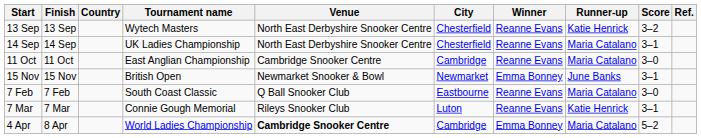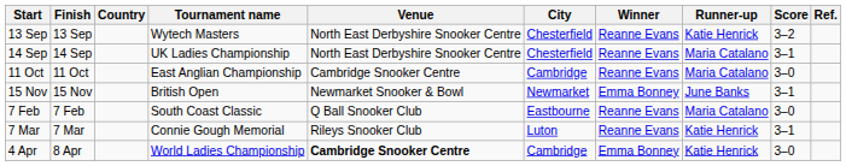 <table class="wikitable sortable" style="font-size: 85%">
 <tr>
 <th>Start</th>
 <th>Finish</th>
 <th>Country</th>
 <th>Tournament name</th>
 <th>Venue</th>
 <th>City</th>
 <th>Winner</th>
 <th>Runner-up</th>
 <th>Score</th>
 <th>Ref.</th>
 </tr>
 <tr>
 <td>13 Sep</td>
 <td>13 Sep</td>
 <td></td>
 <td>Wytech Masters</td>
 <td>North East Derbyshire Snooker Centre</td>
 <td><a href='#'>Chesterfield</a></td>
 <td> <a href='#'>Reanne Evans</a></td>
 <td> <a href='#'>Katie Henrick</a></td>
 <td>3–2</td>
 <td></td>
 </tr>
 <tr>
 <td>14 Sep</td>
 <td>14 Sep</td>
 <td></td>
 <td>UK Ladies Championship</td>
 <td>North East Derbyshire Snooker Centre</td>
 <td><a href='#'>Chesterfield</a></td>
 <td> <a href='#'>Reanne Evans</a></td>
 <td> <a href='#'>Maria Catalano</a></td>
 <td>3–1</td>
 <td></td>
 </tr>
 <tr>
 <td>11 Oct</td>
 <td>11 Oct</td>
 <td></td>
 <td>East Anglian Championship</td>
 <td>Cambridge Snooker Centre</td>
 <td><a href='#'>Cambridge</a></td>
 <td> <a href='#'>Reanne Evans</a></td>
 <td> <a href='#'>Maria Catalano</a></td>
 <td>3–0</td>
 <td></td>
 </tr>
 <tr>
 <td>15 Nov</td>
 <td>15 Nov</td>
 <td></td>
 <td>British Open</td>
 <td>Newmarket Snooker & Bowl</td>
 <td><a href='#'>Newmarket</a></td>
 <td> <a href='#'>Emma Bonney</a></td>
 <td> <a href='#'>June Banks</a></td>
 <td>3–1</td>
 <td></td>
 </tr>
 <tr>
 <td>7 Feb</td>
 <td>7 Feb</td>
 <td></td>
 <td>South Coast Classic</td>
 <td>Q Ball Snooker Club</td>
 <td><a href='#'>Eastbourne</a></td>
 <td> <a href='#'>Reanne Evans</a></td>
 <td> <a href='#'>Maria Catalano</a></td>
 <td>3–0</td>
 <td></td>
 </tr>
 <tr>
 <td>7 Mar</td>
 <td>7 Mar</td>
 <td></td>
 <td>Connie Gough Memorial</td>
 <td>Rileys Snooker Club</td>
 <td><a href='#'>Luton</a></td>
 <td> <a href='#'>Reanne Evans</a></td>
 <td> <a href='#'>Katie Henrick</a></td>
 <td>3–1</td>
 <td></td>
 </tr>
 <tr>
 <td>4 Apr</td>
 <td>8 Apr</td>
 <td></td>
 <td><a href='#'>World Ladies Championship</a></td>
 <td><strong>Cambridge Snooker Centre</strong></td>
 <td><a href='#'>Cambridge</a></td>
 <td> <a href='#'>Emma Bonney</a></td>
-<td> <a href='#'>Maria Catalano</a></td>
-<td>5–2</td>
+<td> <a href='#'>Katie Henrick</a></td>
+<td>3–0</td>
 <td></td>
 </tr>
 </table>
